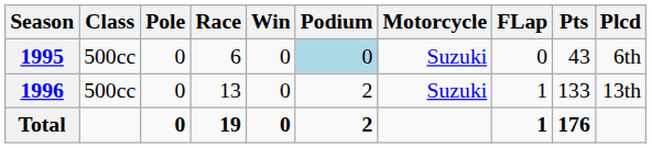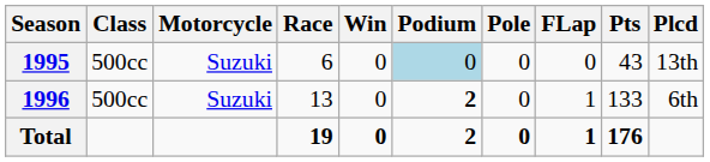 <table class="wikitable">
 <tr>
 <th>Season</th>
 <th>Class</th>
-<th>Pole</th>
+<th>Motorcycle</th>
 <th>Race</th>
 <th>Win</th>
 <th>Podium</th>
-<th>Motorcycle</th>
+<th>Pole</th>
 <th>FLap</th>
 <th>Pts</th>
 <th>Plcd</th>
 </tr>
 <tr align="right">
 <th><a href='#'>1995</a></th>
 <td>500cc</td>
-<td>0</td>
+<td><a href='#'>Suzuki</a></td>
 <td>6</td>
 <td>0</td>
 <td style="background: lightblue;">0</td>
-<td><a href='#'>Suzuki</a></td>
+<td>0</td>
 <td>0</td>
 <td>43</td>
-<td>6th</td>
+<td>13th</td>
 </tr>
 <tr align="right">
 <th><a href='#'>1996</a></th>
 <td>500cc</td>
-<td>0</td>
+<td><a href='#'>Suzuki</a></td>
 <td>13</td>
 <td>0</td>
-<td>2</td>
-<td><a href='#'>Suzuki</a></td>
+<td><strong>2</strong></td>
+<td>0</td>
 <td>1</td>
 <td>133</td>
-<td>13th</td>
+<td>6th</td>
 </tr>
 <tr align="right">
 <th>Total</th>
 <td></td>
-<td><strong>0</strong></td>
+<td></td>
 <td><strong>19</strong></td>
 <td><strong>0</strong></td>
 <td><strong>2</strong></td>
-<td></td>
+<td><strong>0</strong></td>
 <td><strong>1</strong></td>
 <td><strong>176</strong></td>
 <td></td>
 </tr>
 </table>
